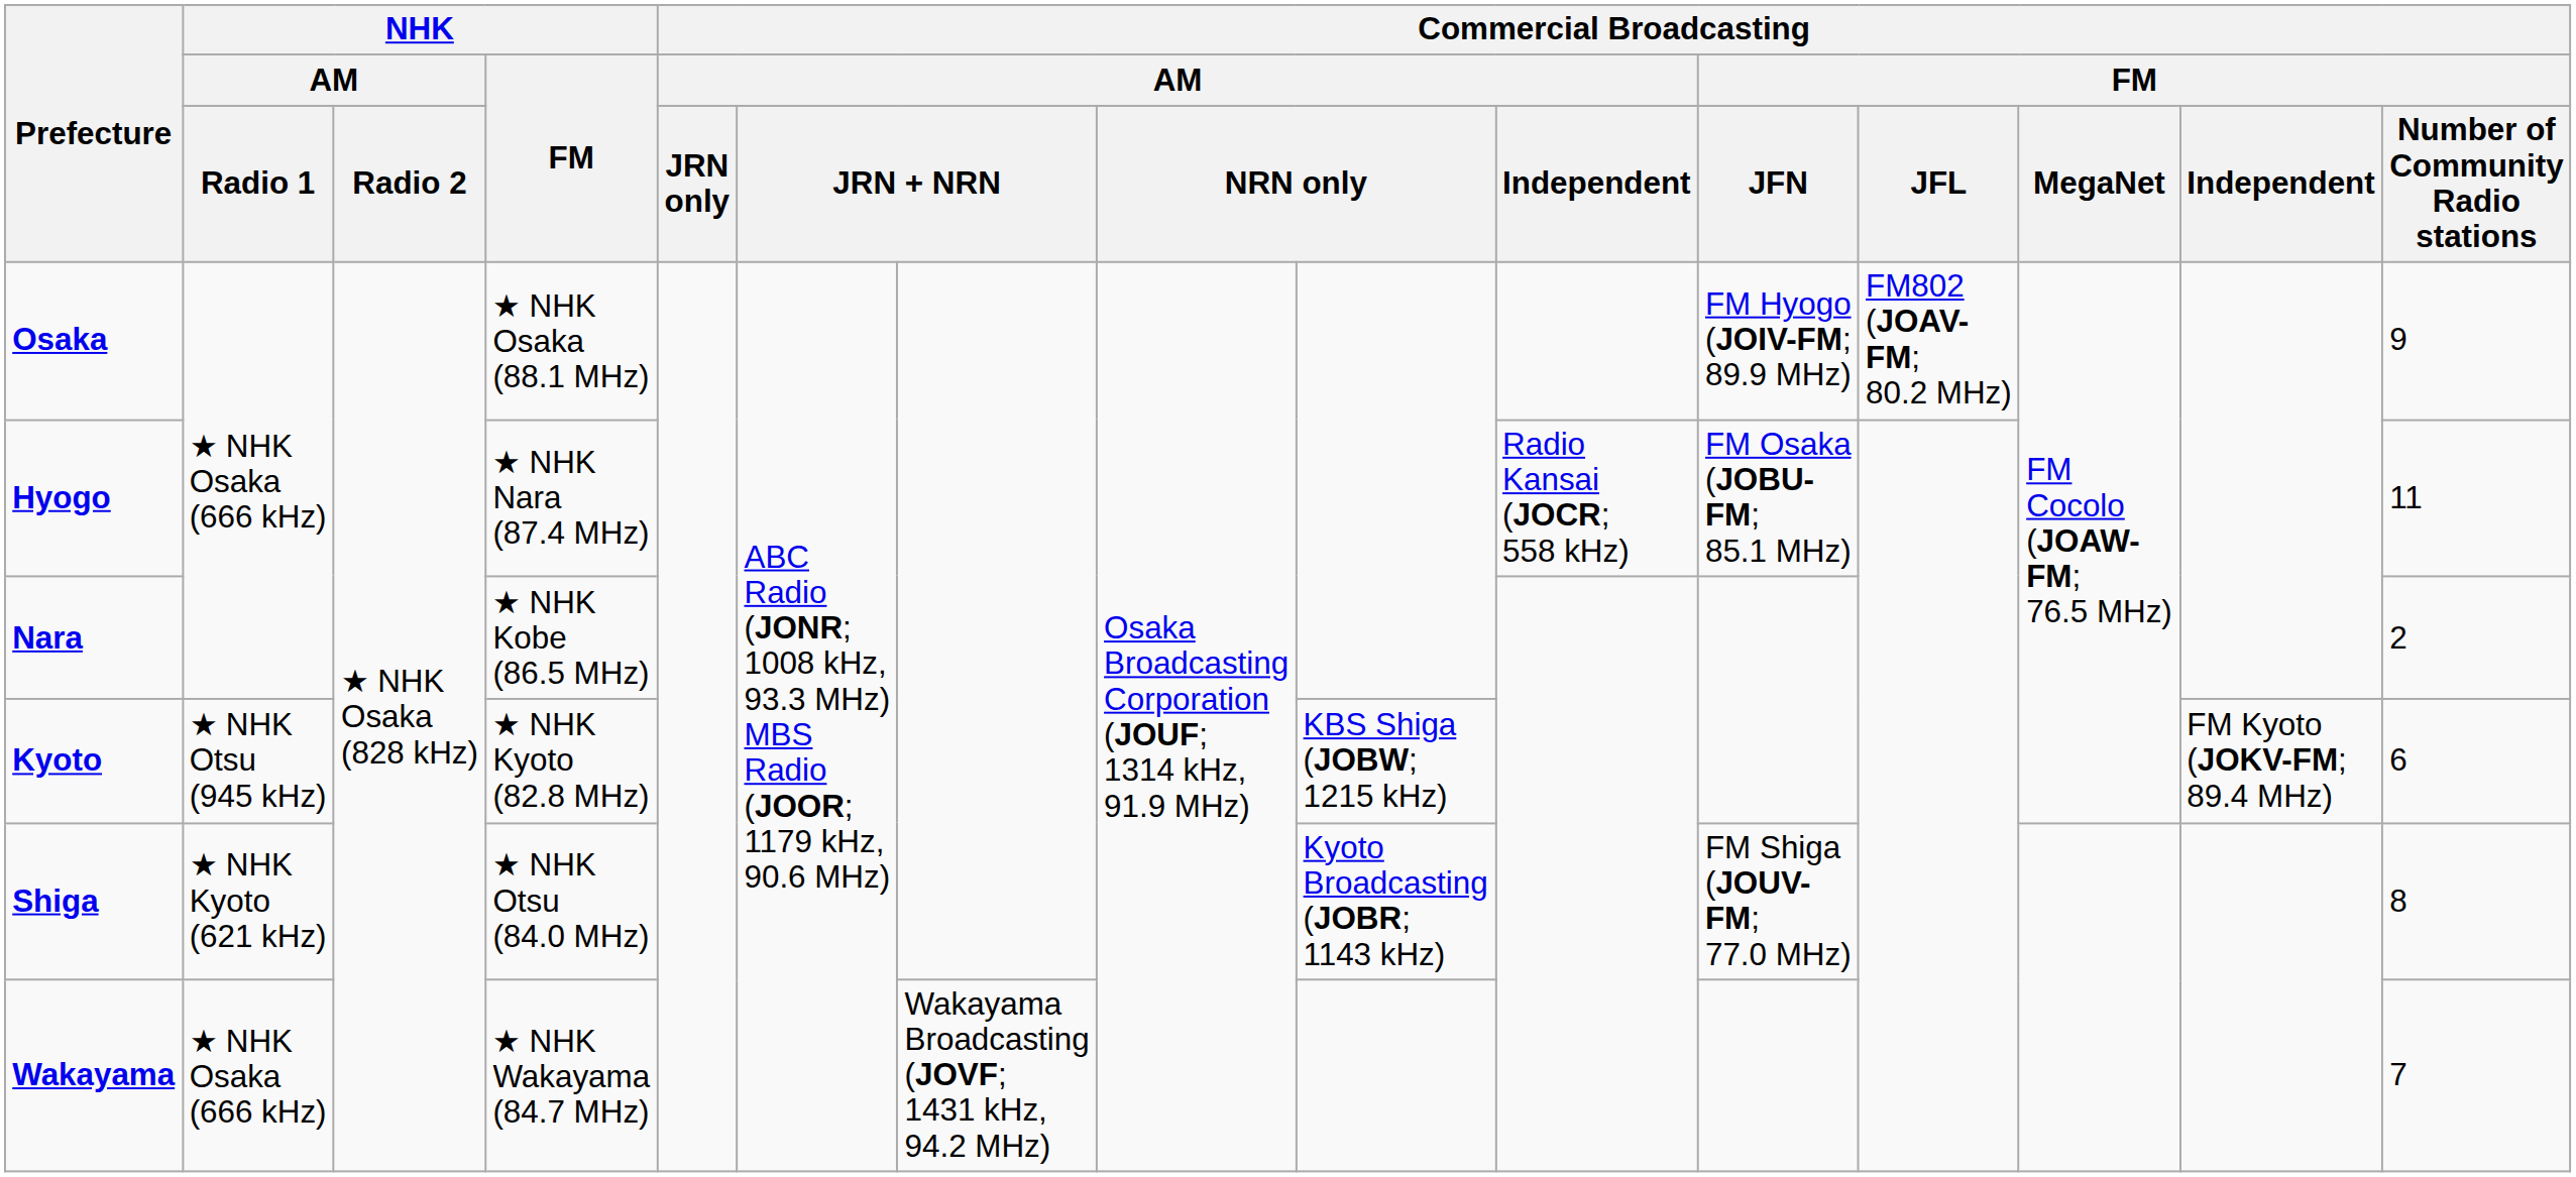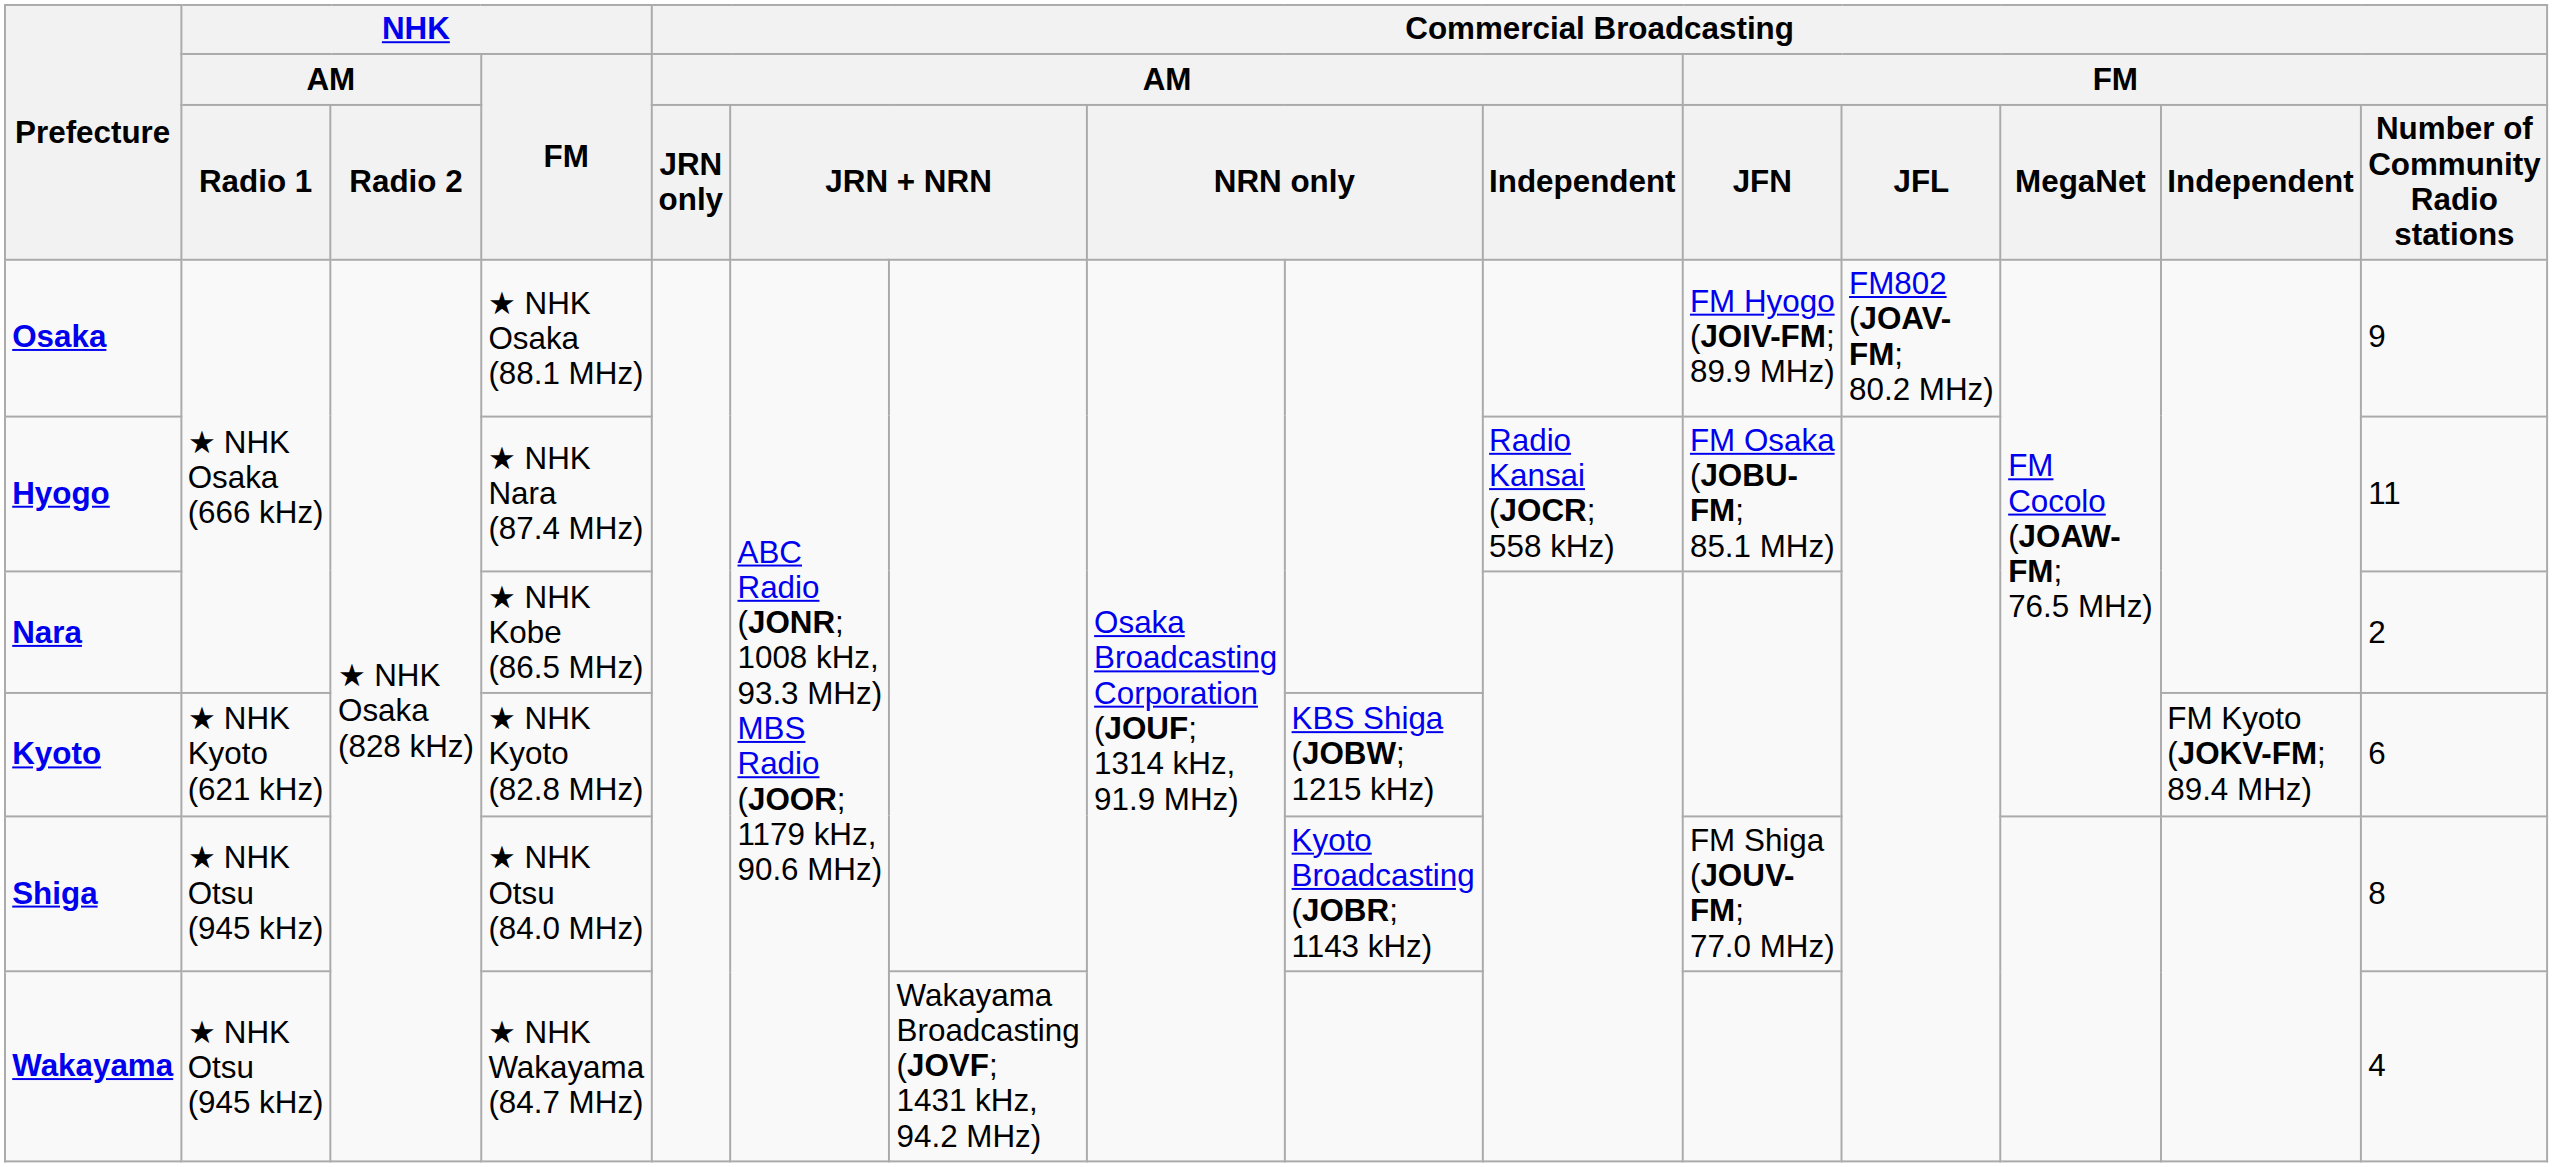 <table class="wikitable">
 <tr>
 <th rowspan="3">Prefecture</th>
 <th colspan="3"><a href='#'>NHK</a></th>
 <th colspan="11"><strong>Commercial Broadcasting</strong></th>
 </tr>
 <tr>
 <th colspan="2">AM</th>
 <th rowspan="2">FM</th>
 <th colspan="6">AM</th>
 <th colspan="5">FM</th>
 </tr>
 <tr>
 <th>Radio 1</th>
 <th>Radio 2</th>
 <th>JRN only</th>
 <th colspan="2">JRN + NRN</th>
 <th colspan="2">NRN only</th>
 <th>Independent</th>
 <th>JFN</th>
 <th>JFL</th>
 <th>MegaNet</th>
 <th>Independent</th>
 <th>Number of Community Radio stations</th>
 </tr>
 <tr>
 <td><strong><a href='#'>Osaka</a></strong></td>
 <td rowspan="3">★ NHK Osaka (666 kHz)</td>
 <td rowspan="6">★ NHK Osaka (828 kHz)</td>
 <td>★ NHK Osaka (88.1 MHz)</td>
 <td rowspan="6"></td>
 <td rowspan="6"><a href='#'>ABC Radio</a> (<strong>JONR</strong>; 1008 kHz, 93.3 MHz)<br><a href='#'>MBS Radio</a> (<strong>JOOR</strong>; 1179 kHz, 90.6 MHz)</td>
 <td rowspan="5"></td>
 <td rowspan="6"><a href='#'>Osaka Broadcasting Corporation</a> (<strong>JOUF</strong>; 1314 kHz, 91.9 MHz)</td>
 <td rowspan="3"></td>
 <td></td>
 <td><a href='#'>FM Hyogo</a> (<strong>JOIV-FM</strong>; 89.9 MHz)</td>
 <td><a href='#'>FM802</a> (<strong>JOAV-FM</strong>; 80.2 MHz)</td>
 <td rowspan="4"><a href='#'>FM Cocolo</a> (<strong>JOAW-FM</strong>; 76.5 MHz)</td>
 <td rowspan="3"></td>
 <td>9</td>
 </tr>
 <tr>
 <td><strong><a href='#'>Hyogo</a></strong></td>
 <td>★ NHK Nara (87.4 MHz)</td>
 <td><a href='#'>Radio Kansai</a> (<strong>JOCR</strong>; 558 kHz)</td>
 <td><a href='#'>FM Osaka</a> (<strong>JOBU-FM</strong>; 85.1 MHz)</td>
 <td rowspan="5"></td>
 <td>11</td>
 </tr>
 <tr>
 <td><strong><a href='#'>Nara</a></strong></td>
 <td>★ NHK Kobe (86.5 MHz)</td>
 <td rowspan="4"></td>
 <td rowspan="2"></td>
 <td>2</td>
 </tr>
 <tr>
 <td><strong><a href='#'>Kyoto</a></strong></td>
-<td>★ NHK Otsu (945 kHz)</td>
+<td>★ NHK Kyoto (621 kHz)</td>
 <td>★ NHK Kyoto (82.8 MHz)</td>
 <td><a href='#'>KBS Shiga</a> (<strong>JOBW</strong>; 1215 kHz)</td>
 <td>FM Kyoto (<strong>JOKV-FM</strong>; 89.4 MHz)</td>
 <td>6</td>
 </tr>
 <tr>
 <td><strong><a href='#'>Shiga</a></strong></td>
-<td>★ NHK Kyoto (621 kHz)</td>
+<td>★ NHK Otsu (945 kHz)</td>
 <td>★ NHK Otsu (84.0 MHz)</td>
 <td><a href='#'>Kyoto Broadcasting</a> (<strong>JOBR</strong>; 1143 kHz)</td>
 <td>FM Shiga (<strong>JOUV-FM</strong>; 77.0 MHz)</td>
 <td rowspan="2"></td>
 <td rowspan="2"></td>
 <td>8</td>
 </tr>
 <tr>
 <td><strong><a href='#'>Wakayama</a></strong></td>
-<td>★ NHK Osaka (666 kHz)</td>
+<td>★ NHK Otsu (945 kHz)</td>
 <td>★ NHK Wakayama (84.7 MHz)</td>
 <td>Wakayama Broadcasting (<strong>JOVF</strong>; 1431 kHz, 94.2 MHz)</td>
 <td></td>
 <td></td>
-<td>7</td>
+<td>4</td>
 </tr>
 </table>
